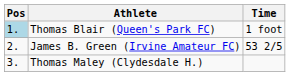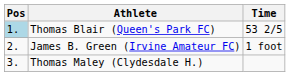 <table class="wikitable">
 <tr>
 <th>Pos</th>
 <th>Athlete</th>
 <th>Time</th>
 </tr>
 <tr>
 <td style="background: lightblue;">1.</td>
 <td>Thomas Blair (<a href='#'>Queen's Park FC</a>)</td>
-<td>1 foot</td>
+<td>53 2/5</td>
 </tr>
 <tr>
 <td>2.</td>
 <td>James B. Green (<a href='#'>Irvine Amateur FC</a>)</td>
-<td>53 2/5</td>
+<td>1 foot</td>
 </tr>
 <tr>
 <td>3.</td>
 <td>Thomas Maley (Clydesdale H.)</td>
 </tr>
 </table>
